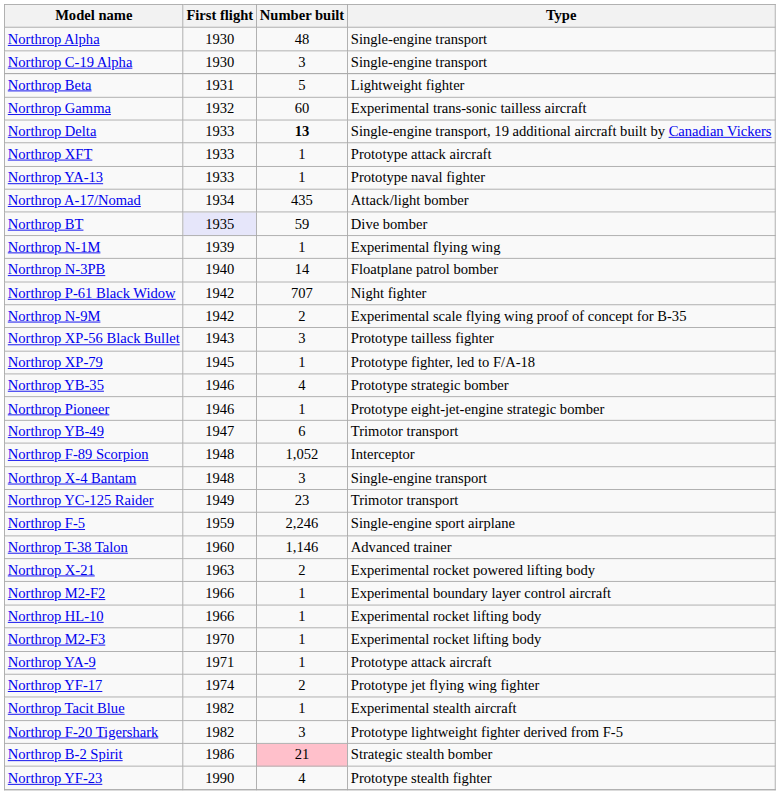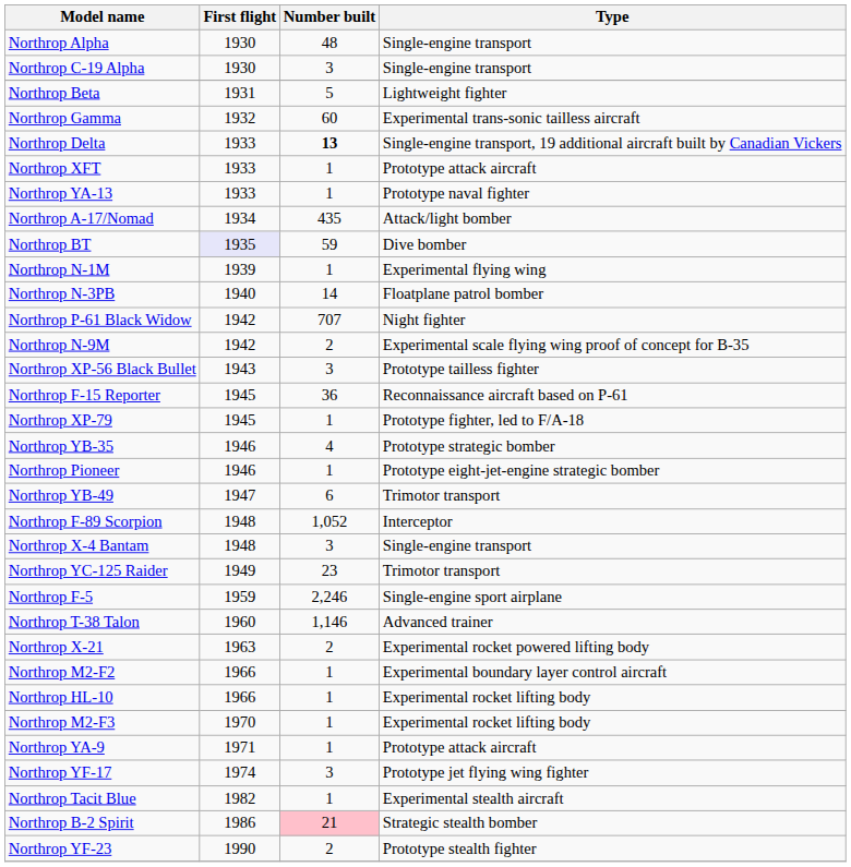 <table class="wikitable sortable">
 <tr>
 <th>Model name</th>
 <th>First flight</th>
 <th>Number built</th>
 <th>Type</th>
 </tr>
 <tr>
 <td align=left><a href='#'>Northrop Alpha</a></td>
 <td align=center>1930</td>
 <td align=center>48</td>
 <td align=left>Single-engine transport</td>
 </tr>
 <tr>
 <td align=left><a href='#'>Northrop C-19 Alpha</a></td>
 <td align=center>1930</td>
 <td align=center>3</td>
 <td align=left>Single-engine transport</td>
 </tr>
 <tr>
 </tr>
 <tr>
 <td align=left><a href='#'>Northrop Beta</a></td>
 <td align=center>1931</td>
 <td align=center>5</td>
 <td align=left>Lightweight fighter</td>
 </tr>
 <tr>
 <td align=left><a href='#'>Northrop Gamma</a></td>
 <td align=center>1932</td>
 <td align=center>60</td>
 <td align=left>Experimental trans-sonic tailless aircraft</td>
 </tr>
 <tr>
 <td align=left><a href='#'>Northrop Delta</a></td>
 <td align=center>1933</td>
 <td align=center><strong>13</strong></td>
 <td align=left>Single-engine transport, 19 additional aircraft built by <a href='#'>Canadian Vickers</a></td>
 </tr>
 <tr>
 <td align=left><a href='#'>Northrop XFT</a></td>
 <td align=center>1933</td>
 <td align=center>1</td>
 <td align=left>Prototype attack aircraft</td>
 </tr>
 <tr>
 <td align=left><a href='#'>Northrop YA-13</a></td>
 <td align=center>1933</td>
 <td align=center>1</td>
 <td align=left>Prototype naval fighter</td>
 </tr>
 <tr>
 <td align=left><a href='#'>Northrop A-17/Nomad</a></td>
 <td align=center>1934</td>
 <td align=center>435</td>
 <td align=left>Attack/light bomber</td>
 </tr>
 <tr>
 <td align=left><a href='#'>Northrop BT</a></td>
 <td align=center style="background: lavender;">1935</td>
 <td align=center>59</td>
 <td align=left>Dive bomber</td>
 </tr>
 <tr>
 <td align=left><a href='#'>Northrop N-1M</a></td>
 <td align=center>1939</td>
 <td align=center>1</td>
 <td align=left>Experimental flying wing</td>
 </tr>
 <tr>
 <td align=left><a href='#'>Northrop N-3PB</a></td>
 <td align=center>1940</td>
 <td align=center>14</td>
 <td align=left>Floatplane patrol bomber</td>
 </tr>
 <tr>
 <td align=left><a href='#'>Northrop P-61 Black Widow</a></td>
 <td align=center>1942</td>
 <td align=center>707</td>
 <td align=left>Night fighter</td>
 </tr>
 <tr>
 <td align=left><a href='#'>Northrop N-9M</a></td>
 <td align=center>1942</td>
 <td align=center>2</td>
 <td align=left>Experimental scale flying wing proof of concept for B-35</td>
 </tr>
 <tr>
 <td align=left><a href='#'>Northrop XP-56 Black Bullet</a></td>
 <td align=center>1943</td>
 <td align=center>3</td>
 <td align=left>Prototype tailless fighter</td>
 </tr>
 <tr>
+<td align=left><a href='#'>Northrop F-15 Reporter</a></td>
+<td align=center>1945</td>
+<td align=center>36</td>
+<td align=left>Reconnaissance aircraft based on P-61</td>
+</tr>
+<tr>
 <td align=left><a href='#'>Northrop XP-79</a></td>
 <td align=center>1945</td>
 <td align=center>1</td>
 <td align=left>Prototype fighter, led to F/A-18</td>
 </tr>
 <tr>
 <td align=left><a href='#'>Northrop YB-35</a></td>
 <td align=center>1946</td>
 <td align=center>4</td>
 <td align=left>Prototype strategic bomber</td>
 </tr>
 <tr>
 <td align=left><a href='#'>Northrop Pioneer</a></td>
 <td align=center>1946</td>
 <td align=center>1</td>
 <td align=left>Prototype eight-jet-engine strategic bomber</td>
 </tr>
 <tr>
 <td align=left><a href='#'>Northrop YB-49</a></td>
 <td align=center>1947</td>
 <td align=center>6</td>
 <td align=left>Trimotor transport</td>
 </tr>
 <tr>
 <td align=left><a href='#'>Northrop F-89 Scorpion</a></td>
 <td align=center>1948</td>
 <td align=center>1,052</td>
 <td align=left>Interceptor</td>
 </tr>
 <tr>
 <td align=left><a href='#'>Northrop X-4 Bantam</a></td>
 <td align=center>1948</td>
 <td align=center>3</td>
 <td align=left>Single-engine transport</td>
 </tr>
 <tr>
 <td align=left><a href='#'>Northrop YC-125 Raider</a></td>
 <td align=center>1949</td>
 <td align=center>23</td>
 <td align=left>Trimotor transport</td>
 </tr>
 <tr>
 <td align=left><a href='#'>Northrop F-5</a></td>
 <td align=center>1959</td>
 <td align=center>2,246</td>
 <td align=left>Single-engine sport airplane</td>
 </tr>
 <tr>
 <td align=left><a href='#'>Northrop T-38 Talon</a></td>
 <td align=center>1960</td>
 <td align=center>1,146</td>
 <td align=left>Advanced trainer</td>
 </tr>
 <tr>
 <td align=left><a href='#'>Northrop X-21</a></td>
 <td align=center>1963</td>
 <td align=center>2</td>
 <td align=left>Experimental rocket powered lifting body</td>
 </tr>
 <tr>
 <td align=left><a href='#'>Northrop M2-F2</a></td>
 <td align=center>1966</td>
 <td align=center>1</td>
 <td align=left>Experimental boundary layer control aircraft</td>
 </tr>
 <tr>
 <td align=left><a href='#'>Northrop HL-10</a></td>
 <td align=center>1966</td>
 <td align=center>1</td>
 <td align=left>Experimental rocket lifting body</td>
 </tr>
 <tr>
 <td align=left><a href='#'>Northrop M2-F3</a></td>
 <td align=center>1970</td>
 <td align=center>1</td>
 <td align=left>Experimental rocket lifting body</td>
 </tr>
 <tr>
 <td align=left><a href='#'>Northrop YA-9</a></td>
 <td align=center>1971</td>
 <td align=center>1</td>
 <td align=left>Prototype attack aircraft</td>
 </tr>
 <tr>
 <td align=left><a href='#'>Northrop YF-17</a></td>
 <td align=center>1974</td>
-<td align=center>2</td>
+<td align=center>3</td>
 <td align=left>Prototype jet flying wing fighter</td>
 </tr>
 <tr>
 <td align=left><a href='#'>Northrop Tacit Blue</a></td>
 <td align=center>1982</td>
 <td align=center>1</td>
 <td align=left>Experimental stealth aircraft</td>
-</tr>
-<tr>
-<td align=left><a href='#'>Northrop F-20 Tigershark</a></td>
-<td align=center>1982</td>
-<td align=center>3</td>
-<td align=left>Prototype lightweight fighter derived from F-5</td>
 </tr>
 <tr>
 <td align=left><a href='#'>Northrop B-2 Spirit</a></td>
 <td align=center>1986</td>
 <td align=center style="background: pink;">21</td>
 <td align=left>Strategic stealth bomber</td>
 </tr>
 <tr>
 <td align=left><a href='#'>Northrop YF-23</a></td>
 <td align=center>1990</td>
-<td align=center>4</td>
+<td align=center>2</td>
 <td align=left>Prototype stealth fighter</td>
 </tr>
 <tr>
 </tr>
 </table>
